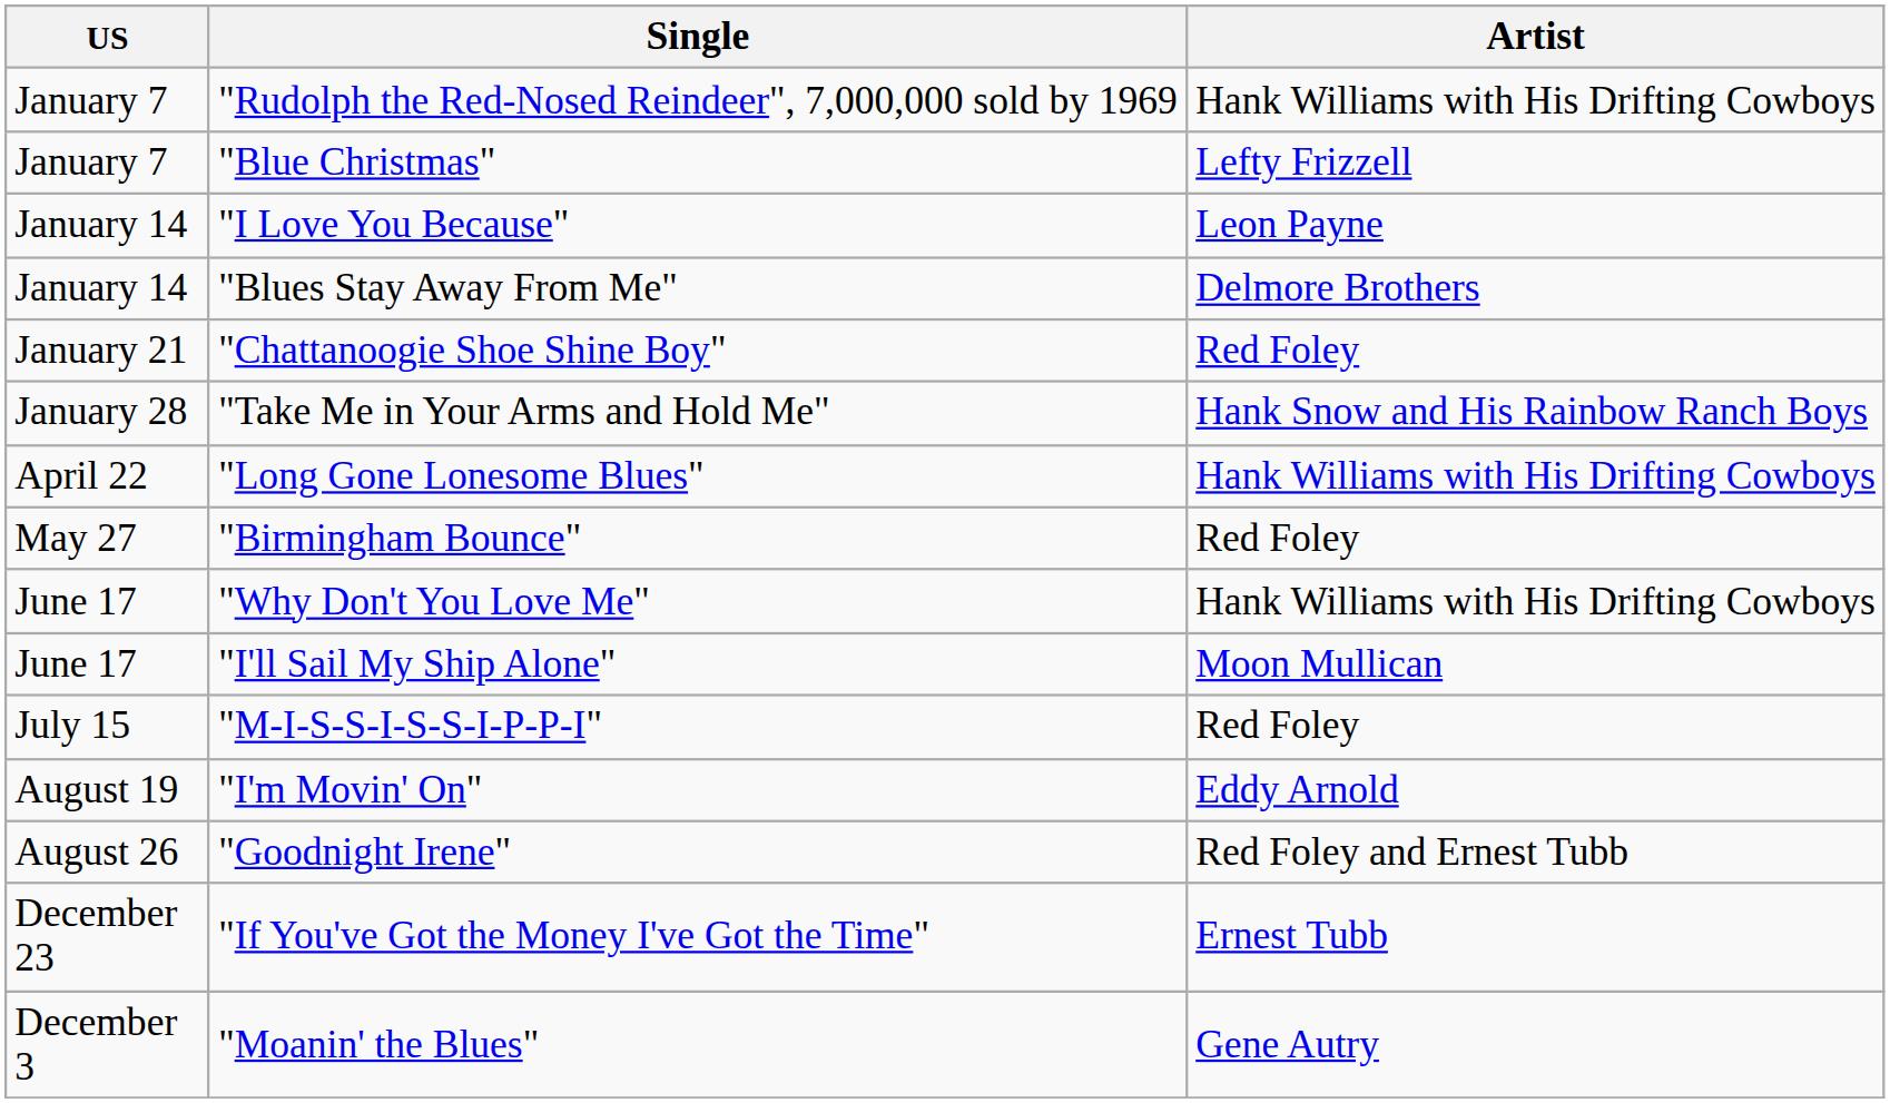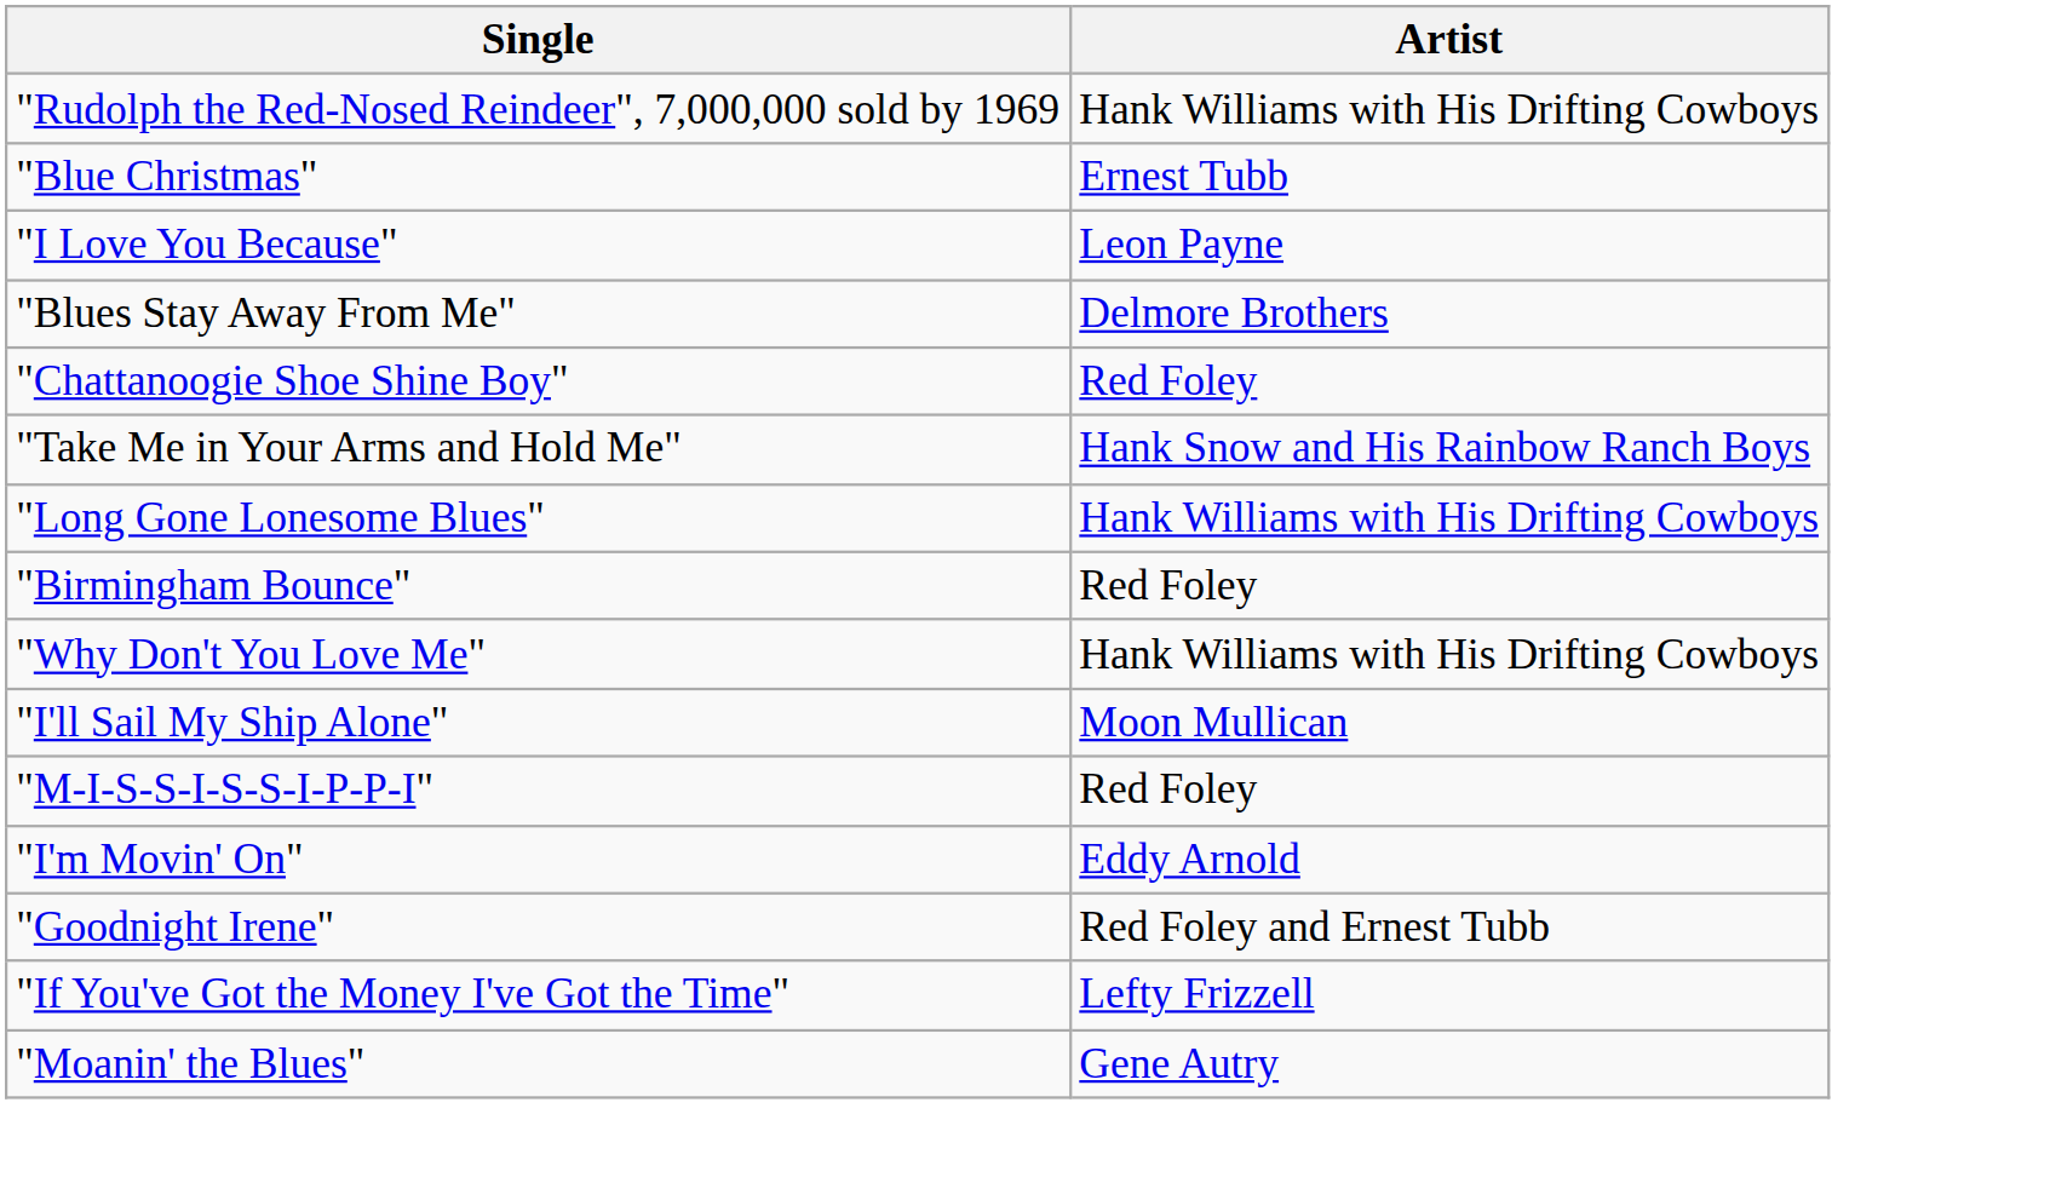 <table class="wikitable sortable">
 <tr>
-<th width="75"><small>US</small></th>
 <th>Single</th>
 <th>Artist</th>
 </tr>
 <tr>
-<td align"center">January 7</td>
 <td>"<a href='#'>Rudolph the Red-Nosed Reindeer</a>", 7,000,000 sold by 1969</td>
 <td>Hank Williams with His Drifting Cowboys</td>
 </tr>
 <tr>
-<td align"center">January 7</td>
 <td>"<a href='#'>Blue Christmas</a>"</td>
-<td><a href='#'>Lefty Frizzell</a></td>
+<td><a href='#'>Ernest Tubb</a></td>
 </tr>
 <tr>
-<td align"center">January 14</td>
 <td>"<a href='#'>I Love You Because</a>"</td>
 <td><a href='#'>Leon Payne</a></td>
 </tr>
 <tr>
-<td align"center">January 14</td>
 <td>"Blues Stay Away From Me"</td>
 <td><a href='#'>Delmore Brothers</a></td>
 </tr>
 <tr>
-<td>January 21</td>
 <td>"<a href='#'>Chattanoogie Shoe Shine Boy</a>"</td>
 <td><a href='#'>Red Foley</a></td>
 </tr>
 <tr>
-<td align"center">January 28</td>
 <td>"Take Me in Your Arms and Hold Me"</td>
 <td><a href='#'>Hank Snow and His Rainbow Ranch Boys</a></td>
 </tr>
 <tr>
-<td align"center">April 22</td>
 <td>"<a href='#'>Long Gone Lonesome Blues</a>"</td>
 <td><a href='#'>Hank Williams with His Drifting Cowboys</a></td>
 </tr>
 <tr>
-<td>May 27</td>
 <td>"<a href='#'>Birmingham Bounce</a>"</td>
 <td>Red Foley</td>
 </tr>
 <tr>
-<td align"center">June 17</td>
 <td>"<a href='#'>Why Don't You Love Me</a>"</td>
 <td>Hank Williams with His Drifting Cowboys</td>
 </tr>
 <tr>
-<td align"center">June 17</td>
 <td>"<a href='#'>I'll Sail My Ship Alone</a>"</td>
 <td><a href='#'>Moon Mullican</a></td>
 </tr>
 <tr>
-<td align"center">July 15</td>
 <td>"<a href='#'>M-I-S-S-I-S-S-I-P-P-I</a>"</td>
 <td>Red Foley</td>
 </tr>
 <tr>
-<td align"center">August 19</td>
 <td>"<a href='#'>I'm Movin' On</a>"</td>
 <td><a href='#'>Eddy Arnold</a></td>
 </tr>
 <tr>
-<td align"center">August 26</td>
 <td>"<a href='#'>Goodnight Irene</a>"</td>
 <td>Red Foley and Ernest Tubb</td>
 </tr>
 <tr>
-<td align"center">December 23</td>
 <td>"<a href='#'>If You've Got the Money I've Got the Time</a>"</td>
-<td><a href='#'>Ernest Tubb</a></td>
+<td><a href='#'>Lefty Frizzell</a></td>
 </tr>
 <tr>
-<td align"center">December 3</td>
 <td>"<a href='#'>Moanin' the Blues</a>"</td>
 <td><a href='#'>Gene Autry</a></td>
 </tr>
 </table>
